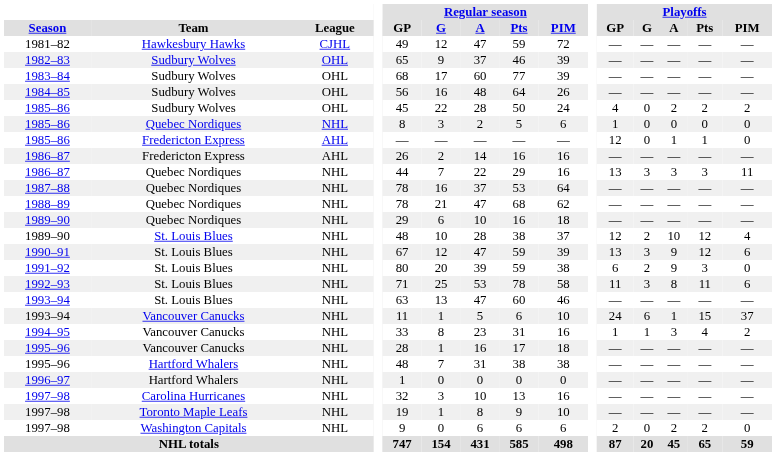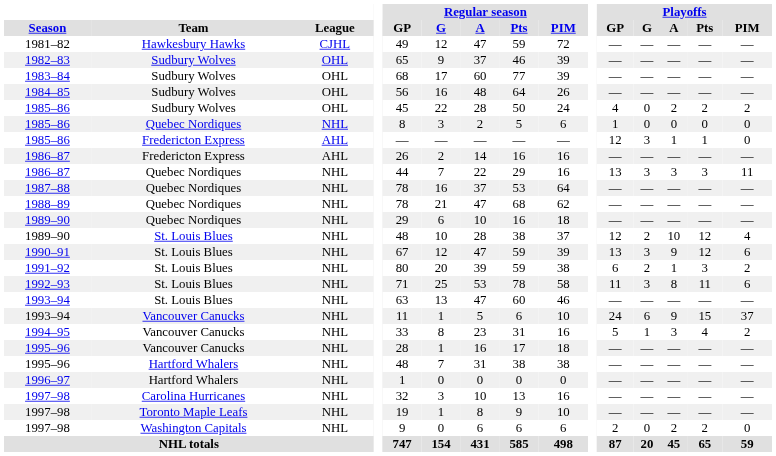 <table border="0" cellpadding="1" cellspacing="0" style="text-align:center; width:60em;">
 <tr style="background:#e0e0e0;">
 <th colspan="3"  bgcolor="#ffffff"> </th>
 <th rowspan="99" bgcolor="#ffffff"> </th>
 <th colspan="5"><a href='#'>Regular season</a></th>
 <th rowspan="99" bgcolor="#ffffff"> </th>
 <th colspan="5"><a href='#'>Playoffs</a></th>
 </tr>
 <tr style="background:#e0e0e0;">
 <th><a href='#'>Season</a></th>
 <th>Team</th>
 <th>League</th>
 <th>GP</th>
 <th><a href='#'>G</a></th>
 <th><a href='#'>A</a></th>
 <th><a href='#'>Pts</a></th>
 <th><a href='#'>PIM</a></th>
 <th>GP</th>
 <th>G</th>
 <th>A</th>
 <th>Pts</th>
 <th>PIM</th>
 </tr>
 <tr>
 <td>1981–82</td>
 <td><a href='#'>Hawkesbury Hawks</a></td>
 <td><a href='#'>CJHL</a></td>
 <td>49</td>
 <td>12</td>
 <td>47</td>
 <td>59</td>
 <td>72</td>
 <td>—</td>
 <td>—</td>
 <td>—</td>
 <td>—</td>
 <td>—</td>
 </tr>
 <tr style="background:#f0f0f0;">
 <td><a href='#'>1982–83</a></td>
 <td><a href='#'>Sudbury Wolves</a></td>
 <td><a href='#'>OHL</a></td>
 <td>65</td>
 <td>9</td>
 <td>37</td>
 <td>46</td>
 <td>39</td>
 <td>—</td>
 <td>—</td>
 <td>—</td>
 <td>—</td>
 <td>—</td>
 </tr>
 <tr>
 <td><a href='#'>1983–84</a></td>
 <td>Sudbury Wolves</td>
 <td>OHL</td>
 <td>68</td>
 <td>17</td>
 <td>60</td>
 <td>77</td>
 <td>39</td>
 <td>—</td>
 <td>—</td>
 <td>—</td>
 <td>—</td>
 <td>—</td>
 </tr>
 <tr style="background:#f0f0f0;">
 <td><a href='#'>1984–85</a></td>
 <td>Sudbury Wolves</td>
 <td>OHL</td>
 <td>56</td>
 <td>16</td>
 <td>48</td>
 <td>64</td>
 <td>26</td>
 <td>—</td>
 <td>—</td>
 <td>—</td>
 <td>—</td>
 <td>—</td>
 </tr>
 <tr>
 <td><a href='#'>1985–86</a></td>
 <td>Sudbury Wolves</td>
 <td>OHL</td>
 <td>45</td>
 <td>22</td>
 <td>28</td>
 <td>50</td>
 <td>24</td>
 <td>4</td>
 <td>0</td>
 <td>2</td>
 <td>2</td>
 <td>2</td>
 </tr>
 <tr style="background:#f0f0f0;">
 <td><a href='#'>1985–86</a></td>
 <td><a href='#'>Quebec Nordiques</a></td>
 <td><a href='#'>NHL</a></td>
 <td>8</td>
 <td>3</td>
 <td>2</td>
 <td>5</td>
 <td>6</td>
 <td>1</td>
 <td>0</td>
 <td>0</td>
 <td>0</td>
 <td>0</td>
 </tr>
 <tr>
 <td><a href='#'>1985–86</a></td>
 <td><a href='#'>Fredericton Express</a></td>
 <td><a href='#'>AHL</a></td>
 <td>—</td>
 <td>—</td>
 <td>—</td>
 <td>—</td>
 <td>—</td>
 <td>12</td>
-<td>0</td>
+<td>3</td>
 <td>1</td>
 <td>1</td>
 <td>0</td>
 </tr>
 <tr style="background:#f0f0f0;">
 <td><a href='#'>1986–87</a></td>
 <td>Fredericton Express</td>
 <td>AHL</td>
 <td>26</td>
 <td>2</td>
 <td>14</td>
 <td>16</td>
 <td>16</td>
 <td>—</td>
 <td>—</td>
 <td>—</td>
 <td>—</td>
 <td>—</td>
 </tr>
 <tr>
 <td><a href='#'>1986–87</a></td>
 <td>Quebec Nordiques</td>
 <td>NHL</td>
 <td>44</td>
 <td>7</td>
 <td>22</td>
 <td>29</td>
 <td>16</td>
 <td>13</td>
 <td>3</td>
 <td>3</td>
 <td>3</td>
 <td>11</td>
 </tr>
 <tr style="background:#f0f0f0;">
 <td><a href='#'>1987–88</a></td>
 <td>Quebec Nordiques</td>
 <td>NHL</td>
 <td>78</td>
 <td>16</td>
 <td>37</td>
 <td>53</td>
 <td>64</td>
 <td>—</td>
 <td>—</td>
 <td>—</td>
 <td>—</td>
 <td>—</td>
 </tr>
 <tr>
 <td><a href='#'>1988–89</a></td>
 <td>Quebec Nordiques</td>
 <td>NHL</td>
 <td>78</td>
 <td>21</td>
 <td>47</td>
 <td>68</td>
 <td>62</td>
 <td>—</td>
 <td>—</td>
 <td>—</td>
 <td>—</td>
 <td>—</td>
 </tr>
 <tr style="background:#f0f0f0;">
 <td><a href='#'>1989–90</a></td>
 <td>Quebec Nordiques</td>
 <td>NHL</td>
 <td>29</td>
 <td>6</td>
 <td>10</td>
 <td>16</td>
 <td>18</td>
 <td>—</td>
 <td>—</td>
 <td>—</td>
 <td>—</td>
 <td>—</td>
 </tr>
 <tr>
 <td>1989–90</td>
 <td><a href='#'>St. Louis Blues</a></td>
 <td>NHL</td>
 <td>48</td>
 <td>10</td>
 <td>28</td>
 <td>38</td>
 <td>37</td>
 <td>12</td>
 <td>2</td>
 <td>10</td>
 <td>12</td>
 <td>4</td>
 </tr>
 <tr style="background:#f0f0f0;">
 <td><a href='#'>1990–91</a></td>
 <td>St. Louis Blues</td>
 <td>NHL</td>
 <td>67</td>
 <td>12</td>
 <td>47</td>
 <td>59</td>
 <td>39</td>
 <td>13</td>
 <td>3</td>
 <td>9</td>
 <td>12</td>
 <td>6</td>
 </tr>
 <tr>
 <td><a href='#'>1991–92</a></td>
 <td>St. Louis Blues</td>
 <td>NHL</td>
 <td>80</td>
 <td>20</td>
 <td>39</td>
 <td>59</td>
 <td>38</td>
 <td>6</td>
 <td>2</td>
-<td>9</td>
+<td>1</td>
 <td>3</td>
-<td>0</td>
+<td>2</td>
 </tr>
 <tr style="background:#f0f0f0;">
 <td><a href='#'>1992–93</a></td>
 <td>St. Louis Blues</td>
 <td>NHL</td>
 <td>71</td>
 <td>25</td>
 <td>53</td>
 <td>78</td>
 <td>58</td>
 <td>11</td>
 <td>3</td>
 <td>8</td>
 <td>11</td>
 <td>6</td>
 </tr>
 <tr>
 <td><a href='#'>1993–94</a></td>
 <td>St. Louis Blues</td>
 <td>NHL</td>
 <td>63</td>
 <td>13</td>
 <td>47</td>
 <td>60</td>
 <td>46</td>
 <td>—</td>
 <td>—</td>
 <td>—</td>
 <td>—</td>
 <td>—</td>
 </tr>
 <tr style="background:#f0f0f0;">
 <td>1993–94</td>
 <td><a href='#'>Vancouver Canucks</a></td>
 <td>NHL</td>
 <td>11</td>
 <td>1</td>
 <td>5</td>
 <td>6</td>
 <td>10</td>
 <td>24</td>
 <td>6</td>
-<td>1</td>
+<td>9</td>
 <td>15</td>
 <td>37</td>
 </tr>
 <tr>
 <td><a href='#'>1994–95</a></td>
 <td>Vancouver Canucks</td>
 <td>NHL</td>
 <td>33</td>
 <td>8</td>
 <td>23</td>
 <td>31</td>
 <td>16</td>
-<td>1</td>
+<td>5</td>
 <td>1</td>
 <td>3</td>
 <td>4</td>
 <td>2</td>
 </tr>
 <tr style="background:#f0f0f0;">
 <td><a href='#'>1995–96</a></td>
 <td>Vancouver Canucks</td>
 <td>NHL</td>
 <td>28</td>
 <td>1</td>
 <td>16</td>
 <td>17</td>
 <td>18</td>
 <td>—</td>
 <td>—</td>
 <td>—</td>
 <td>—</td>
 <td>—</td>
 </tr>
 <tr>
 <td>1995–96</td>
 <td><a href='#'>Hartford Whalers</a></td>
 <td>NHL</td>
 <td>48</td>
 <td>7</td>
 <td>31</td>
 <td>38</td>
 <td>38</td>
 <td>—</td>
 <td>—</td>
 <td>—</td>
 <td>—</td>
 <td>—</td>
 </tr>
 <tr style="background:#f0f0f0;">
 <td><a href='#'>1996–97</a></td>
 <td>Hartford Whalers</td>
 <td>NHL</td>
 <td>1</td>
 <td>0</td>
 <td>0</td>
 <td>0</td>
 <td>0</td>
 <td>—</td>
 <td>—</td>
 <td>—</td>
 <td>—</td>
 <td>—</td>
 </tr>
 <tr>
 <td><a href='#'>1997–98</a></td>
 <td><a href='#'>Carolina Hurricanes</a></td>
 <td>NHL</td>
 <td>32</td>
 <td>3</td>
 <td>10</td>
 <td>13</td>
 <td>16</td>
 <td>—</td>
 <td>—</td>
 <td>—</td>
 <td>—</td>
 <td>—</td>
 </tr>
 <tr style="background:#f0f0f0;">
 <td>1997–98</td>
 <td><a href='#'>Toronto Maple Leafs</a></td>
 <td>NHL</td>
 <td>19</td>
 <td>1</td>
 <td>8</td>
 <td>9</td>
 <td>10</td>
 <td>—</td>
 <td>—</td>
 <td>—</td>
 <td>—</td>
 <td>—</td>
 </tr>
 <tr>
 <td>1997–98</td>
 <td><a href='#'>Washington Capitals</a></td>
 <td>NHL</td>
 <td>9</td>
 <td>0</td>
 <td>6</td>
 <td>6</td>
 <td>6</td>
 <td>2</td>
 <td>0</td>
 <td>2</td>
 <td>2</td>
 <td>0</td>
 </tr>
 <tr style="background:#e0e0e0;">
 <th colspan="3">NHL totals</th>
 <th>747</th>
 <th>154</th>
 <th>431</th>
 <th>585</th>
 <th>498</th>
 <th>87</th>
 <th>20</th>
 <th>45</th>
 <th>65</th>
 <th>59</th>
 </tr>
 </table>
